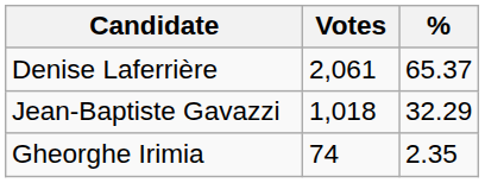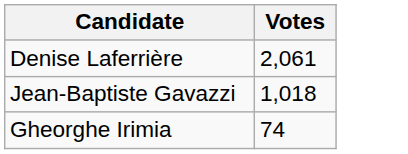 <table class="wikitable">
 <tr>
 <th style="width: 170px">Candidate</th>
 <th style="width: 50px">Votes </th>
-<th style="width: 40px">%</th>
 </tr>
 <tr>
 <td>Denise Laferrière</td>
 <td>2,061</td>
-<td>65.37</td>
 </tr>
 <tr>
 <td>Jean-Baptiste Gavazzi</td>
 <td>1,018</td>
-<td>32.29</td>
 </tr>
 <tr>
 <td>Gheorghe Irimia</td>
 <td>74</td>
-<td>2.35</td>
 </tr>
 </table>
